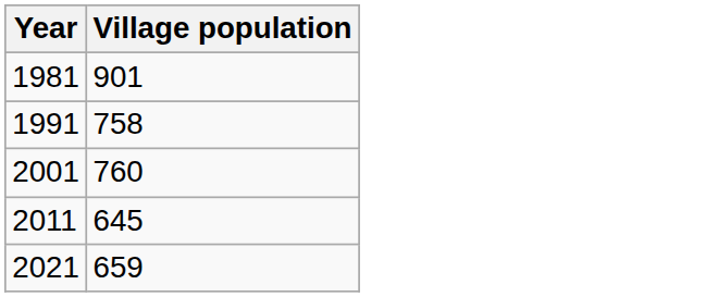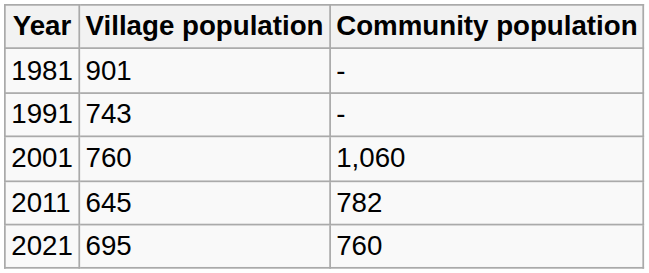 <table class="wikitable">
 <tr>
 <th>Year</th>
 <th>Village population</th>
+<th>Community population</th>
 </tr>
 <tr>
 <td>1981</td>
 <td>901</td>
+<td>-</td>
 </tr>
 <tr>
 <td>1991</td>
-<td>758</td>
+<td>743</td>
+<td>-</td>
 </tr>
 <tr>
 <td>2001</td>
 <td>760</td>
+<td>1,060</td>
 </tr>
 <tr>
 <td>2011</td>
 <td>645</td>
+<td>782</td>
 </tr>
 <tr>
 <td>2021</td>
-<td>659</td>
+<td>695</td>
+<td>760</td>
 </tr>
 </table>
